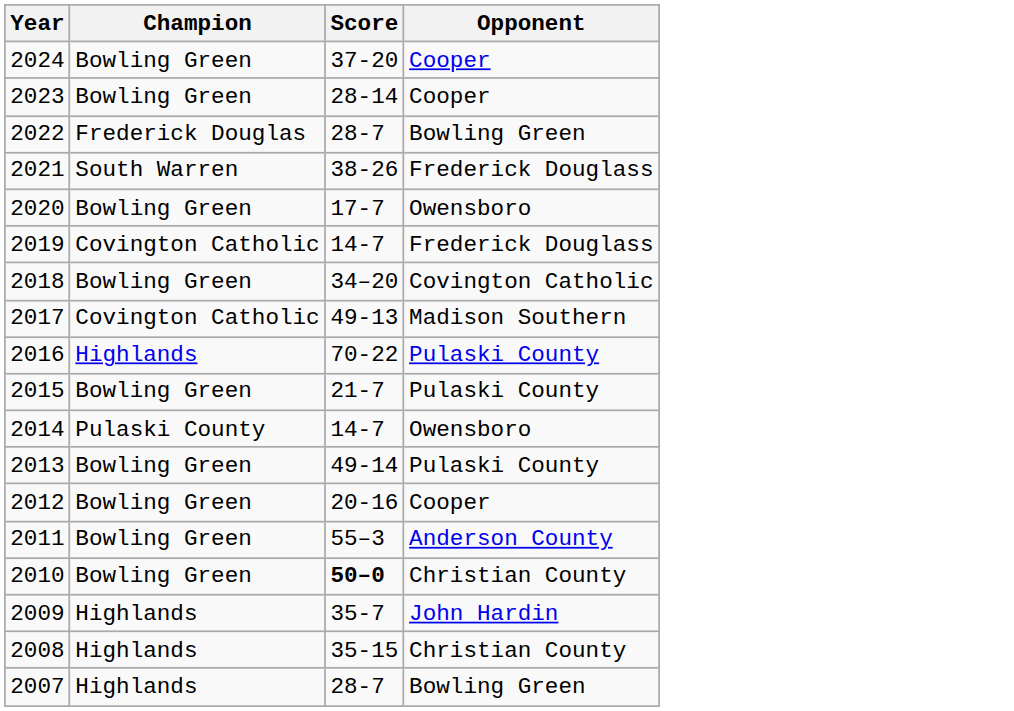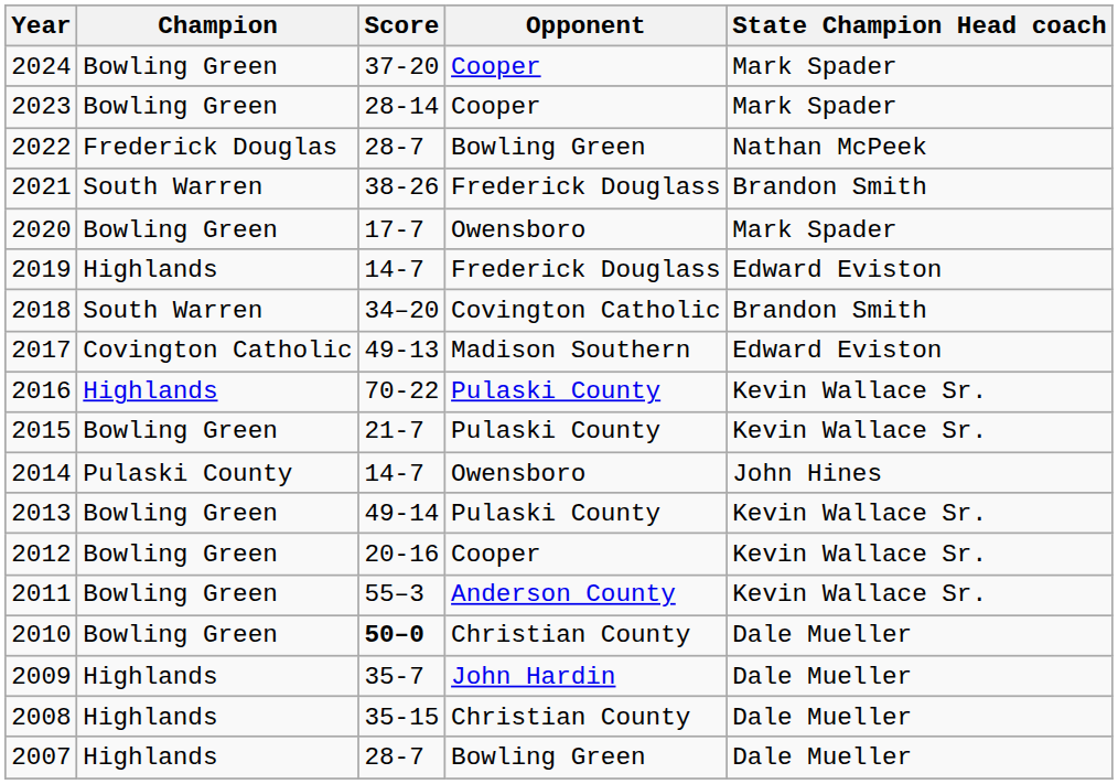 <table class="wikitable">
 <tr>
 <th>Year</th>
 <th>Champion</th>
 <th>Score</th>
 <th>Opponent</th>
+<th>State Champion Head coach</th>
 </tr>
 <tr>
 <td>2024</td>
 <td>Bowling Green</td>
 <td>37-20</td>
 <td><a href='#'>Cooper</a></td>
+<td>Mark Spader</td>
 </tr>
 <tr>
 <td>2023</td>
 <td>Bowling Green</td>
 <td>28-14</td>
 <td>Cooper</td>
+<td>Mark Spader</td>
 </tr>
 <tr>
 <td>2022</td>
 <td>Frederick Douglas</td>
 <td>28-7</td>
 <td>Bowling Green</td>
+<td>Nathan McPeek</td>
 </tr>
 <tr>
 <td>2021</td>
 <td>South Warren</td>
 <td>38-26</td>
 <td>Frederick Douglass</td>
+<td>Brandon Smith</td>
 </tr>
 <tr>
 <td>2020</td>
 <td>Bowling Green</td>
 <td>17-7</td>
 <td>Owensboro</td>
+<td>Mark Spader</td>
 </tr>
 <tr>
 <td>2019</td>
-<td>Covington Catholic</td>
+<td>Highlands</td>
 <td>14-7</td>
 <td>Frederick Douglass</td>
+<td>Edward Eviston</td>
 </tr>
 <tr>
 <td>2018</td>
-<td>Bowling Green</td>
+<td>South Warren</td>
 <td>34–20</td>
 <td>Covington Catholic</td>
+<td>Brandon Smith</td>
 </tr>
 <tr>
 <td>2017</td>
 <td>Covington Catholic</td>
 <td>49-13</td>
 <td>Madison Southern</td>
+<td>Edward Eviston</td>
 </tr>
 <tr>
 <td>2016</td>
 <td><a href='#'>Highlands</a></td>
 <td>70-22</td>
 <td><a href='#'>Pulaski County</a></td>
+<td>Kevin Wallace Sr.</td>
 </tr>
 <tr>
 <td>2015</td>
 <td>Bowling Green</td>
 <td>21-7</td>
 <td>Pulaski County</td>
+<td>Kevin Wallace Sr.</td>
 </tr>
 <tr>
 <td>2014</td>
 <td>Pulaski County</td>
 <td>14-7</td>
 <td>Owensboro</td>
+<td>John Hines</td>
 </tr>
 <tr>
 <td>2013</td>
 <td>Bowling Green</td>
 <td>49-14</td>
 <td>Pulaski County</td>
+<td>Kevin Wallace Sr.</td>
 </tr>
 <tr>
 <td>2012</td>
 <td>Bowling Green</td>
 <td>20-16</td>
 <td>Cooper</td>
+<td>Kevin Wallace Sr.</td>
 </tr>
 <tr>
 <td>2011</td>
 <td>Bowling Green</td>
 <td>55–3</td>
 <td><a href='#'>Anderson County</a></td>
+<td>Kevin Wallace Sr.</td>
 </tr>
 <tr>
 <td>2010</td>
 <td>Bowling Green</td>
 <td><strong>50–0</strong></td>
 <td>Christian County</td>
+<td>Dale Mueller</td>
 </tr>
 <tr>
 <td>2009</td>
 <td>Highlands</td>
 <td>35-7</td>
 <td><a href='#'>John Hardin</a></td>
+<td>Dale Mueller</td>
 </tr>
 <tr>
 <td>2008</td>
 <td>Highlands</td>
 <td>35-15</td>
 <td>Christian County</td>
+<td>Dale Mueller</td>
 </tr>
 <tr>
 <td>2007</td>
 <td>Highlands</td>
 <td>28-7</td>
 <td>Bowling Green</td>
+<td>Dale Mueller</td>
 </tr>
 </table>
